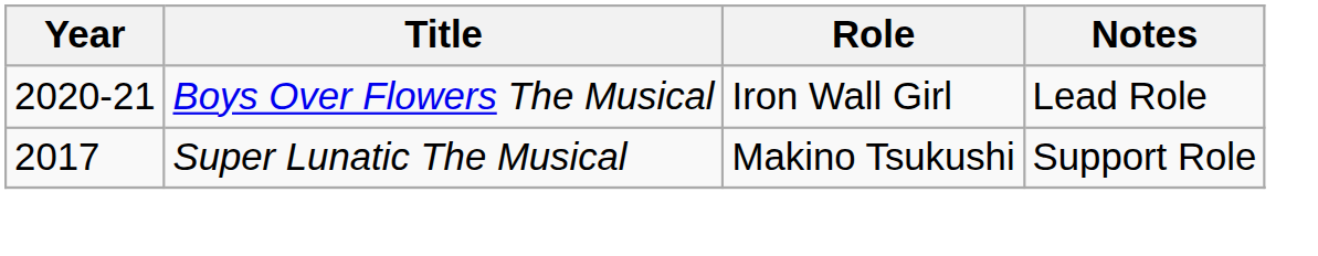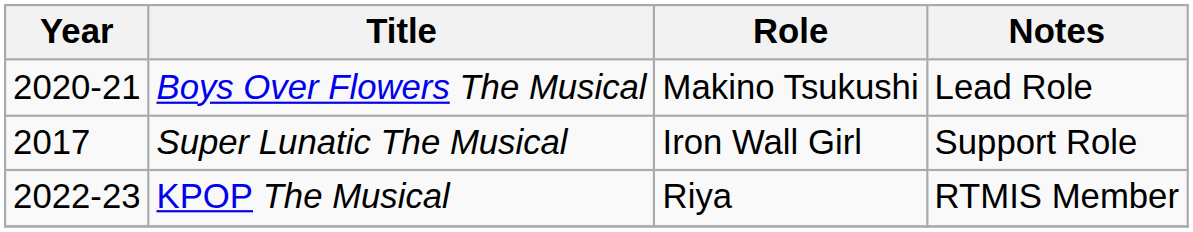 <table class="wikitable">
 <tr>
 <th>Year</th>
 <th>Title</th>
 <th>Role</th>
 <th>Notes</th>
 </tr>
 <tr>
 <td>2020-21</td>
 <td><em><a href='#'>Boys Over Flowers</a> The Musical</em></td>
-<td>Iron Wall Girl</td>
+<td>Makino Tsukushi</td>
 <td>Lead Role</td>
 </tr>
 <tr>
 <td>2017</td>
 <td><em>Super Lunatic The Musical</em></td>
-<td>Makino Tsukushi</td>
+<td>Iron Wall Girl</td>
 <td>Support Role</td>
+</tr>
+<tr>
+<td>2022-23</td>
+<td><em><a href='#'></em>KPOP<em></a> The Musical</em></td>
+<td>Riya</td>
+<td>RTMIS Member</td>
 </tr>
 <tr>
 </tr>
 </table>
